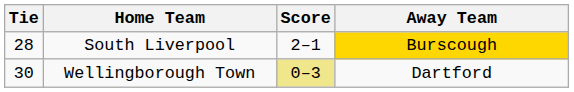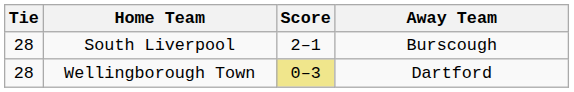 <table class="wikitable" style="text-align:center;">
 <tr>
 <th width=20>Tie</th>
 <th width=175>Home Team</th>
 <th width=20>Score</th>
 <th width=175>Away Team</th>
 </tr>
 <tr>
 <td>28</td>
 <td>South Liverpool</td>
 <td>2–1</td>
-<td style="background: gold;">Burscough</td>
+<td>Burscough</td>
 </tr>
 <tr>
-<td>30</td>
+<td>28</td>
 <td>Wellingborough Town</td>
 <td style="background: khaki;">0–3</td>
 <td>Dartford</td>
 </tr>
 </table>
